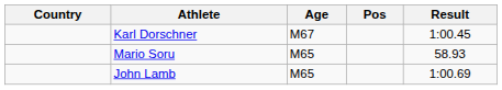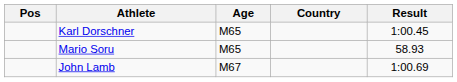 <table class="wikitable"  style="text-align:center; width:50%;">
 <tr>
-<th>Country</th>
+<th>Pos</th>
 <th>Athlete</th>
 <th>Age</th>
-<th>Pos</th>
+<th>Country</th>
 <th>Result</th>
 </tr>
 <tr>
+<td align=center></td>
+<td align=left><a href='#'>Karl Dorschner</a></td>
+<td align=left>M65</td>
 <td align=left></td>
-<td align=left><a href='#'>Karl Dorschner</a></td>
-<td align=left>M67</td>
-<td align=center></td>
 <td>1:00.45</td>
 </tr>
 <tr>
-<td align=left></td>
+<td align=center></td>
 <td align=left><a href='#'>Mario Soru</a></td>
 <td align=left>M65</td>
-<td align=center></td>
+<td align=left></td>
 <td>58.93</td>
 </tr>
 <tr>
+<td align=center></td>
+<td align=left><a href='#'>John Lamb</a></td>
+<td align=left>M67</td>
 <td align=left></td>
-<td align=left><a href='#'>John Lamb</a></td>
-<td align=left>M65</td>
-<td align=center></td>
 <td>1:00.69</td>
 </tr>
 </table>
